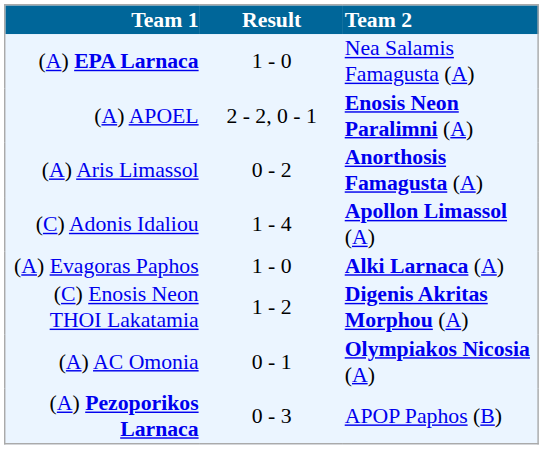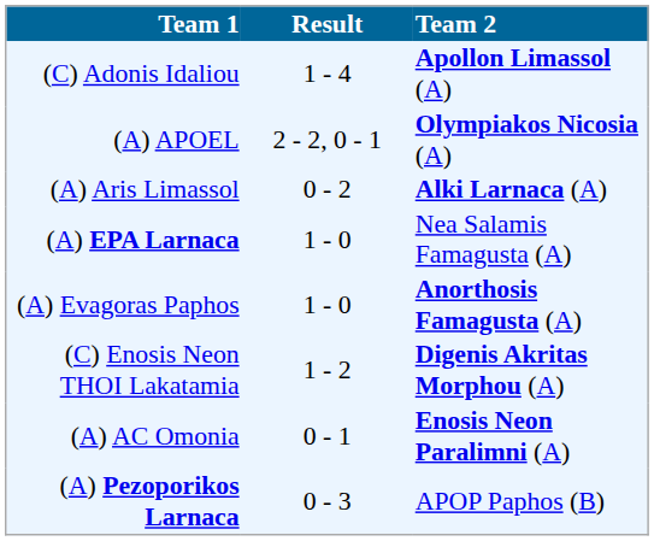 <table cellspacing="0" style="background: #EBF5FF; border: 1px #aaa solid; border-collapse: collapse; font-size: 95%;" width=60%>
 <tr bgcolor=#006699 style="color:white;">
 <th width=30% align="right">Team 1</th>
 <th width=22% align="center">Result</th>
 <th width=30% align="left">Team 2</th>
 </tr>
 <tr>
+<td align=right>(<a href='#'>C</a>) <a href='#'>Adonis Idaliou</a></td>
+<td align=center>1 - 4</td>
+<td align=left><strong><a href='#'>Apollon Limassol</a></strong> (<a href='#'>A</a>)</td>
+</tr>
+<tr>
+<td align=right>(<a href='#'>A</a>) <a href='#'>APOEL</a></td>
+<td align=center>2 - 2, 0 - 1</td>
+<td align=left><strong><a href='#'>Olympiakos Nicosia</a></strong> (<a href='#'>A</a>)</td>
+</tr>
+<tr>
+<td align=right>(<a href='#'>A</a>) <a href='#'>Aris Limassol</a></td>
+<td align=center>0 - 2</td>
+<td align=left><strong><a href='#'>Alki Larnaca</a></strong> (<a href='#'>A</a>)</td>
+</tr>
+<tr>
 <td align=right>(<a href='#'>A</a>) <strong><a href='#'>EPA Larnaca</a></strong></td>
 <td align=center>1 - 0</td>
 <td align=left><a href='#'>Nea Salamis Famagusta</a> (<a href='#'>A</a>)</td>
 </tr>
 <tr>
-<td align=right>(<a href='#'>A</a>) <a href='#'>APOEL</a></td>
-<td align=center>2 - 2, 0 - 1</td>
-<td align=left><strong><a href='#'>Enosis Neon Paralimni</a></strong> (<a href='#'>A</a>)</td>
-</tr>
-<tr>
-<td align=right>(<a href='#'>A</a>) <a href='#'>Aris Limassol</a></td>
-<td align=center>0 - 2</td>
-<td align=left><strong><a href='#'>Anorthosis Famagusta</a></strong> (<a href='#'>A</a>)</td>
-</tr>
-<tr>
-<td align=right>(<a href='#'>C</a>) <a href='#'>Adonis Idaliou</a></td>
-<td align=center>1 - 4</td>
-<td align=left><strong><a href='#'>Apollon Limassol</a></strong> (<a href='#'>A</a>)</td>
-</tr>
-<tr>
 <td align=right>(<a href='#'>A</a>) <a href='#'>Evagoras Paphos</a></td>
 <td align=center>1 - 0</td>
-<td align=left><strong><a href='#'>Alki Larnaca</a></strong> (<a href='#'>A</a>)</td>
+<td align=left><strong><a href='#'>Anorthosis Famagusta</a></strong> (<a href='#'>A</a>)</td>
 </tr>
 <tr>
 <td align=right>(<a href='#'>C</a>) <a href='#'>Enosis Neon THOI Lakatamia</a></td>
 <td align=center>1 - 2</td>
 <td align=left><strong><a href='#'>Digenis Akritas Morphou</a></strong> (<a href='#'>A</a>)</td>
 </tr>
 <tr>
 <td align=right>(<a href='#'>A</a>) <a href='#'>AC Omonia</a></td>
 <td align=center>0 - 1</td>
-<td align=left><strong><a href='#'>Olympiakos Nicosia</a></strong> (<a href='#'>A</a>)</td>
+<td align=left><strong><a href='#'>Enosis Neon Paralimni</a></strong> (<a href='#'>A</a>)</td>
 </tr>
 <tr>
 <td align=right>(<a href='#'>A</a>) <strong><a href='#'>Pezoporikos Larnaca</a></strong></td>
 <td align=center>0 - 3</td>
 <td align=left><a href='#'>APOP Paphos</a> (<a href='#'>B</a>)</td>
 </tr>
 <tr>
 </tr>
 </table>
